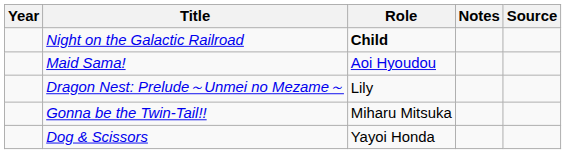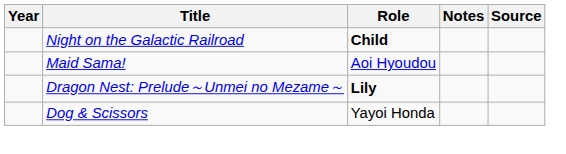 <table class="wikitable sortable plainrowheaders">
 <tr>
 <th>Year</th>
 <th>Title</th>
 <th>Role</th>
 <th class="unsortable">Notes</th>
 <th class="unsortable">Source</th>
 </tr>
 <tr>
 <td></td>
 <td><em><a href='#'>Night on the Galactic Railroad</a></em></td>
 <td><strong>Child</strong></td>
 <td></td>
 <td></td>
 </tr>
 <tr>
 <td></td>
 <td><em><a href='#'>Maid Sama!</a></em></td>
 <td><a href='#'>Aoi Hyoudou</a></td>
 <td></td>
 <td></td>
 </tr>
 <tr>
 <td></td>
 <td><em><a href='#'>Dragon Nest: Prelude～Unmei no Mezame～</a></em></td>
-<td>Lily</td>
-<td></td>
-<td></td>
-</tr>
-<tr>
-<td></td>
-<td><em><a href='#'>Gonna be the Twin-Tail!!</a></em></td>
-<td>Miharu Mitsuka</td>
+<td><strong>Lily</strong></td>
 <td></td>
 <td></td>
 </tr>
 <tr>
 <td></td>
 <td><em><a href='#'>Dog & Scissors</a></em></td>
 <td>Yayoi Honda</td>
 <td></td>
 <td></td>
 </tr>
 </table>
